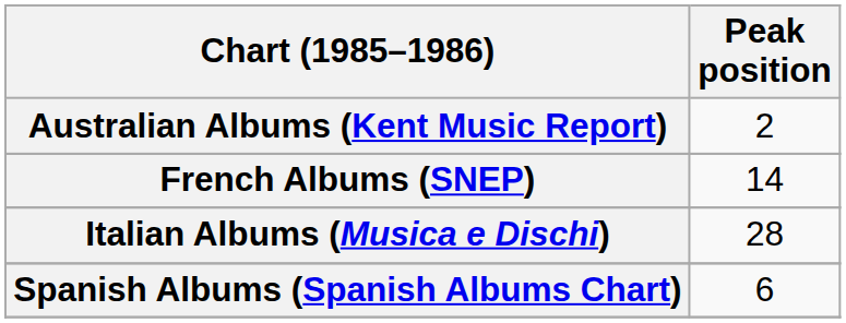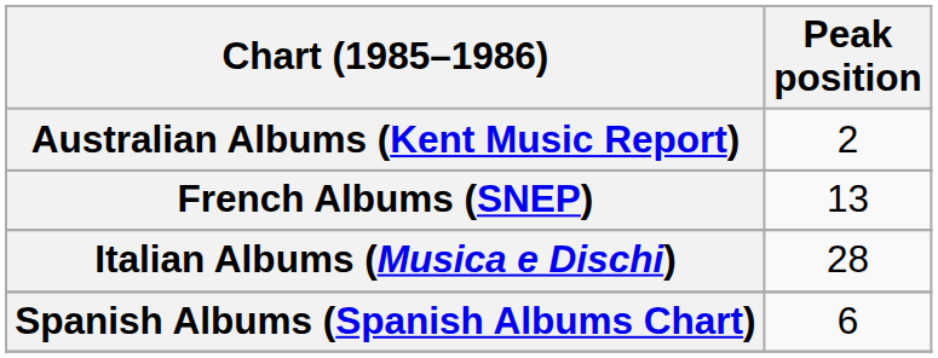 <table class="wikitable sortable plainrowheaders">
 <tr>
 <th scope="col">Chart (1985–1986)</th>
 <th scope="col">Peak<br>position</th>
 </tr>
 <tr>
 <th scope="row">Australian Albums (<a href='#'>Kent Music Report</a>)</th>
 <td align="center">2</td>
 </tr>
 <tr>
 </tr>
 <tr>
 </tr>
 <tr>
 </tr>
 <tr>
 <th scope="row">French Albums (<a href='#'>SNEP</a>)</th>
-<td align="center">14</td>
+<td align="center">13</td>
 </tr>
 <tr>
 </tr>
 <tr>
 <th scope="row">Italian Albums (<em><a href='#'>Musica e Dischi</a></em>)</th>
 <td align="center">28</td>
 </tr>
 <tr>
 </tr>
 <tr>
 </tr>
 <tr>
 <th scope="row">Spanish Albums (<a href='#'>Spanish Albums Chart</a>)</th>
 <td align="center">6</td>
 </tr>
 <tr>
 </tr>
 <tr>
 </tr>
 <tr>
 </tr>
 <tr>
 </tr>
 </table>
